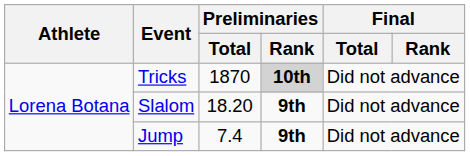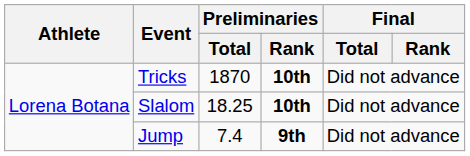 <table class="wikitable" border="1">
 <tr>
 <th rowspan=2>Athlete</th>
 <th rowspan=2>Event</th>
 <th colspan=2>Preliminaries</th>
 <th colspan=2>Final</th>
 </tr>
 <tr>
 <th>Total</th>
 <th>Rank</th>
 <th>Total</th>
 <th>Rank</th>
 </tr>
 <tr>
 <td rowspan=3><a href='#'>Lorena Botana</a></td>
 <td><a href='#'>Tricks</a></td>
 <td align=center>1870</td>
-<td align=center style="background: lightgrey;"><strong>10th</strong></td>
+<td align=center><strong>10th</strong></td>
 <td align="center" colspan="2">Did not advance</td>
 </tr>
 <tr>
 <td><a href='#'>Slalom</a></td>
-<td align=center>18.20</td>
-<td align=center><strong>9th</strong></td>
+<td align=center>18.25</td>
+<td align=center><strong>10th</strong></td>
 <td align="center" colspan="2">Did not advance</td>
 </tr>
 <tr>
 <td><a href='#'>Jump</a></td>
 <td align=center>7.4</td>
 <td align=center><strong>9th</strong></td>
 <td align="center" colspan="2">Did not advance</td>
 </tr>
 </table>
